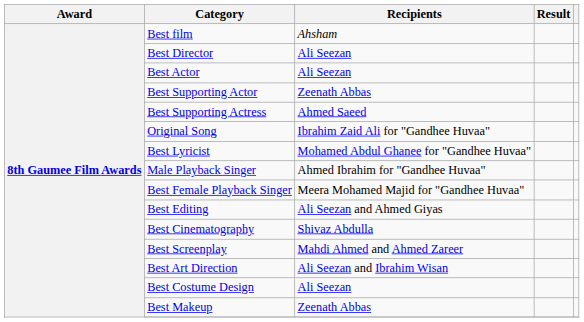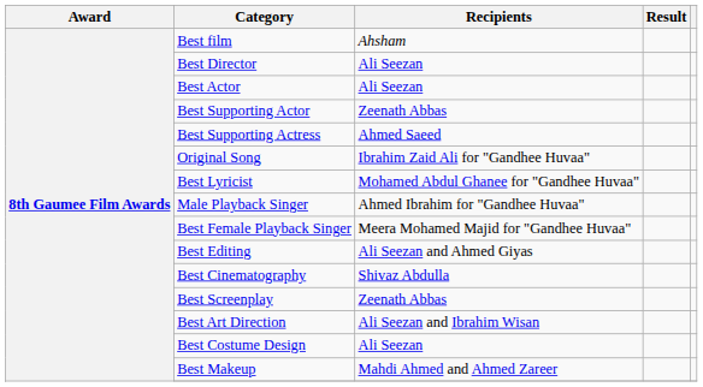 <table class="wikitable plainrowheaders sortable">
 <tr>
 <th scope="col">Award</th>
 <th scope="col">Category</th>
 <th scope="col">Recipients</th>
 <th scope="col">Result</th>
 <th scope="col" class="unsortable"></th>
 </tr>
 <tr>
 <th scope="row" rowspan="22"><a href='#'>8th Gaumee Film Awards</a></th>
 <td><a href='#'>Best film</a></td>
 <td><em>Ahsham</em></td>
 <td></td>
 <td style="text-align:center;"></td>
 </tr>
 <tr>
 <td><a href='#'>Best Director</a></td>
 <td><a href='#'>Ali Seezan</a></td>
 <td></td>
 <td style="text-align:center;"></td>
 </tr>
 <tr>
 <td><a href='#'>Best Actor</a></td>
 <td><a href='#'>Ali Seezan</a></td>
 <td></td>
 <td style="text-align:center;"></td>
 </tr>
 <tr>
 <td><a href='#'>Best Supporting Actor</a></td>
 <td><a href='#'>Zeenath Abbas</a></td>
 <td></td>
 <td style="text-align:center;"></td>
 </tr>
 <tr>
 <td><a href='#'>Best Supporting Actress</a></td>
 <td><a href='#'>Ahmed Saeed</a></td>
 <td></td>
 <td style="text-align:center;"></td>
 </tr>
 <tr>
 <td><a href='#'>Original Song</a></td>
 <td><a href='#'>Ibrahim Zaid Ali</a> for "Gandhee Huvaa"</td>
 <td></td>
 <td style="text-align:center;"></td>
 </tr>
 <tr>
 <td><a href='#'>Best Lyricist</a></td>
 <td><a href='#'>Mohamed Abdul Ghanee</a> for "Gandhee Huvaa"</td>
 <td></td>
 <td style="text-align:center;"></td>
 </tr>
 <tr>
 <td><a href='#'>Male Playback Singer</a></td>
 <td>Ahmed Ibrahim for "Gandhee Huvaa"</td>
 <td></td>
 <td style="text-align:center;"></td>
 </tr>
 <tr>
 <td><a href='#'>Best Female Playback Singer</a></td>
 <td>Meera Mohamed Majid for "Gandhee Huvaa"</td>
 <td></td>
 <td style="text-align:center;"></td>
 </tr>
 <tr>
 <td><a href='#'>Best Editing</a></td>
 <td><a href='#'>Ali Seezan</a> and Ahmed Giyas</td>
 <td></td>
 <td style="text-align:center;"></td>
 </tr>
 <tr>
 <td><a href='#'>Best Cinematography</a></td>
 <td><a href='#'>Shivaz Abdulla</a></td>
 <td></td>
 <td style="text-align:center;"></td>
 </tr>
 <tr>
 <td><a href='#'>Best Screenplay</a></td>
-<td><a href='#'>Mahdi Ahmed</a> and <a href='#'>Ahmed Zareer</a></td>
+<td><a href='#'>Zeenath Abbas</a></td>
 <td></td>
 <td style="text-align:center;"></td>
 </tr>
 <tr>
 <td><a href='#'>Best Art Direction</a></td>
 <td><a href='#'>Ali Seezan</a> and <a href='#'>Ibrahim Wisan</a></td>
 <td></td>
 <td style="text-align:center;"></td>
 </tr>
 <tr>
 <td><a href='#'>Best Costume Design</a></td>
 <td><a href='#'>Ali Seezan</a></td>
 <td></td>
 <td style="text-align:center;"></td>
 </tr>
 <tr>
 <td><a href='#'>Best Makeup</a></td>
-<td><a href='#'>Zeenath Abbas</a></td>
+<td><a href='#'>Mahdi Ahmed</a> and <a href='#'>Ahmed Zareer</a></td>
 <td></td>
 <td style="text-align:center;"></td>
 </tr>
 <tr>
 </tr>
 </table>
